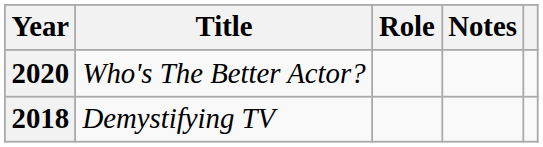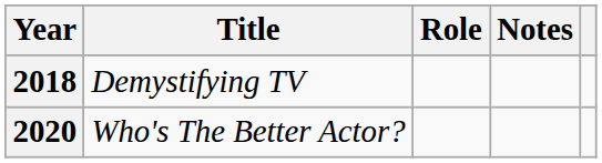 <table class="wikitable sortable plainrowheaders">
 <tr>
 <th scope="col">Year</th>
 <th scope="col">Title</th>
 <th scope="col">Role</th>
 <th scope="col" class="unsortable">Notes</th>
 <th scope="col" class="unsortable"></th>
 </tr>
 <tr>
+<th scope="row">2018</th>
+<td><em>Demystifying TV</em></td>
+<td></td>
+<td></td>
+<td></td>
+</tr>
+<tr>
 <th scope="row">2020</th>
 <td><em>Who's The Better Actor?</em></td>
 <td></td>
 <td></td>
 <td></td>
 </tr>
-<tr>
-<th scope="row">2018</th>
-<td><em>Demystifying TV</em></td>
-<td></td>
-<td></td>
-<td></td>
-</tr>
 </table>
